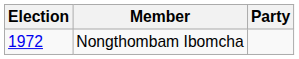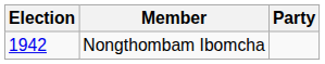 <table class="wikitable sortable">
 <tr>
 <th>Election</th>
 <th>Member</th>
 <th colspan=2>Party</th>
 </tr>
 <tr>
-<td><a href='#'>1972</a></td>
+<td><a href='#'>1942</a></td>
 <td>Nongthombam Ibomcha</td>
 <td></td>
 </tr>
 </table>
